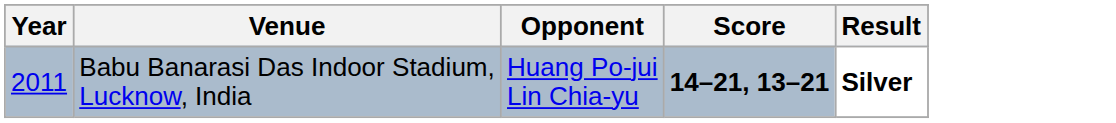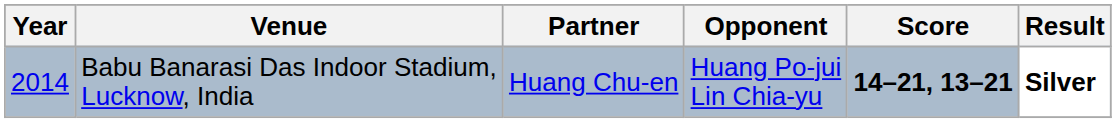 <table class="sortable wikitable" style="font-size: 90%;">
 <tr>
 <th>Year</th>
 <th>Venue</th>
+<th>Partner</th>
 <th>Opponent</th>
 <th>Score</th>
 <th>Result</th>
 </tr>
 <tr style="background:#AABBCC">
-<td align="center"><a href='#'>2011</a></td>
+<td align="center"><a href='#'>2014</a></td>
 <td align="left">Babu Banarasi Das Indoor Stadium,<br><a href='#'>Lucknow</a>, India</td>
+<td align="left"> <a href='#'>Huang Chu-en</a></td>
 <td align="left"> <a href='#'>Huang Po-jui</a><br> <a href='#'>Lin Chia-yu</a></td>
 <td align="left"><strong>14–21, 13–21</strong></td>
 <td style="text-align:left; background:white"> <strong>Silver</strong></td>
 </tr>
 </table>
